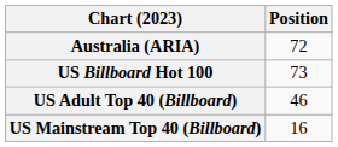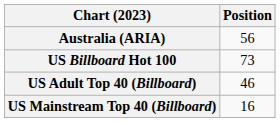 <table class="wikitable sortable plainrowheaders" style="text-align:center">
 <tr>
 <th scope="col">Chart (2023)</th>
 <th scope="col">Position</th>
 </tr>
 <tr>
 <th scope="row">Australia (ARIA)</th>
-<td>72</td>
+<td>56</td>
 </tr>
 <tr>
 <th scope="row">US <em>Billboard</em> Hot 100</th>
 <td>73</td>
 </tr>
 <tr>
 <th scope="row">US Adult Top 40 (<em>Billboard</em>)</th>
 <td>46</td>
 </tr>
 <tr>
 <th scope="row">US Mainstream Top 40 (<em>Billboard</em>)</th>
 <td>16</td>
 </tr>
 </table>
